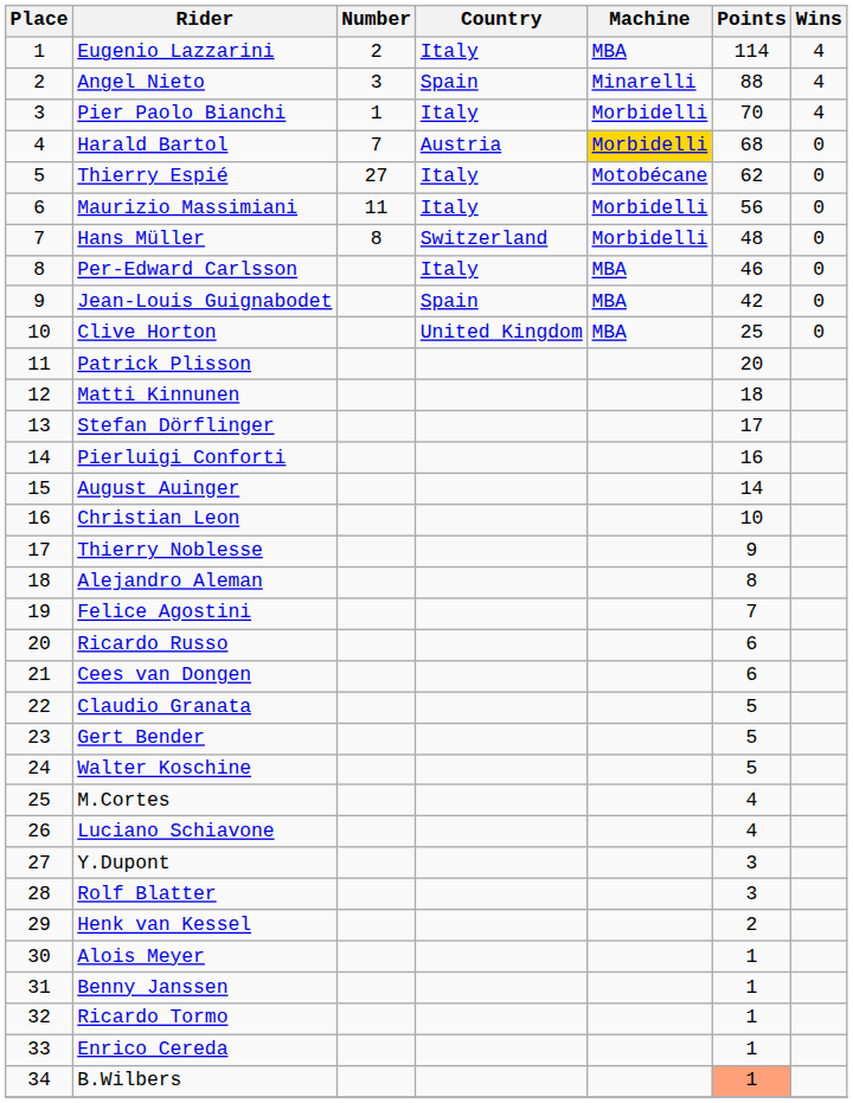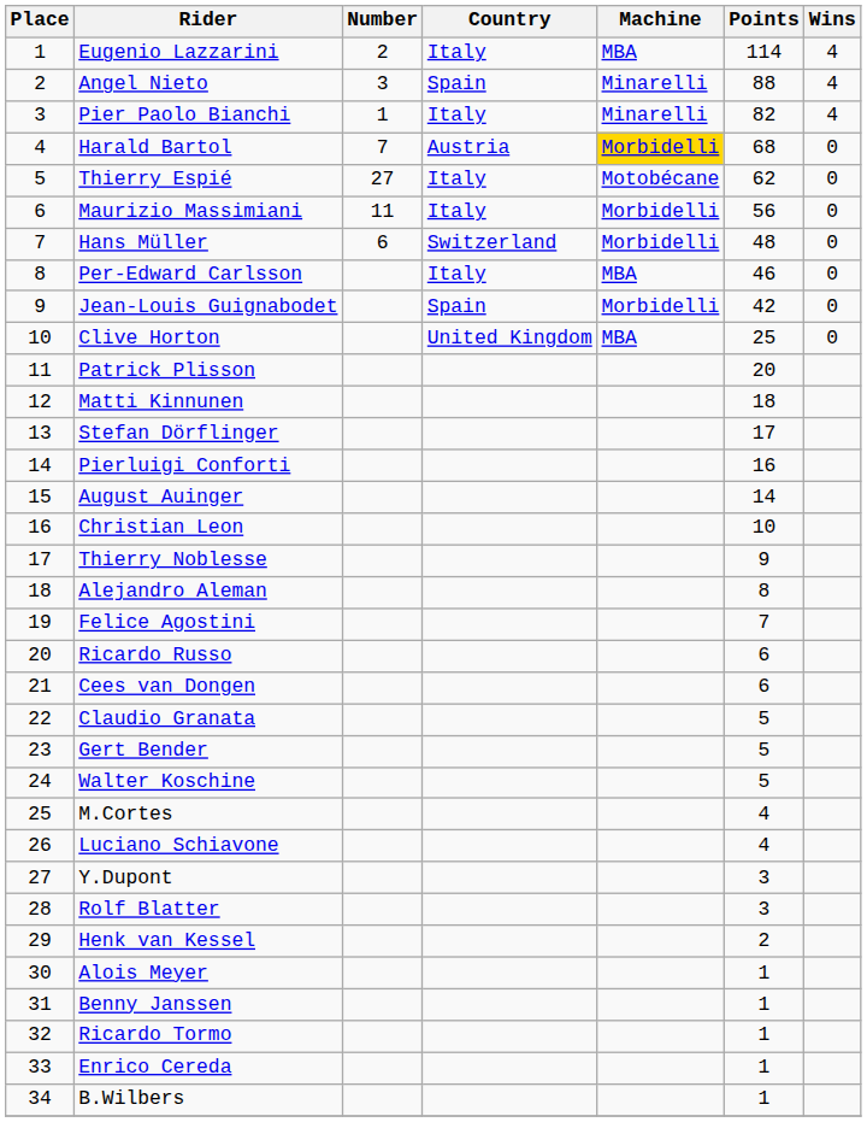 <table class="wikitable" style="font-size: 95%;">
 <tr>
 <th>Place</th>
 <th>Rider</th>
 <th>Number</th>
 <th>Country</th>
 <th>Machine</th>
 <th>Points</th>
 <th>Wins</th>
 </tr>
 <tr>
 <td align="center">1</td>
 <td> <a href='#'>Eugenio Lazzarini</a></td>
 <td align="center">2</td>
 <td><a href='#'>Italy</a></td>
 <td><a href='#'>MBA</a></td>
 <td align="center">114</td>
 <td align="center">4</td>
 </tr>
 <tr>
 <td align="center">2</td>
 <td> <a href='#'>Angel Nieto</a></td>
 <td align="center">3</td>
 <td><a href='#'>Spain</a></td>
 <td><a href='#'>Minarelli</a></td>
 <td align="center">88</td>
 <td align="center">4</td>
 </tr>
 <tr>
 <td align="center">3</td>
 <td> <a href='#'>Pier Paolo Bianchi</a></td>
 <td align="center">1</td>
 <td><a href='#'>Italy</a></td>
-<td><a href='#'>Morbidelli</a></td>
-<td align="center">70</td>
+<td><a href='#'>Minarelli</a></td>
+<td align="center">82</td>
 <td align="center">4</td>
 </tr>
 <tr>
 <td align="center">4</td>
 <td> <a href='#'>Harald Bartol</a></td>
 <td align="center">7</td>
 <td><a href='#'>Austria</a></td>
 <td style="background: gold;"><a href='#'>Morbidelli</a></td>
 <td align="center">68</td>
 <td align="center">0</td>
 </tr>
 <tr>
 <td align="center">5</td>
 <td> <a href='#'>Thierry Espié</a></td>
 <td align="center">27</td>
 <td><a href='#'>Italy</a></td>
 <td><a href='#'>Motobécane</a></td>
 <td align="center">62</td>
 <td align="center">0</td>
 </tr>
 <tr>
 <td align="center">6</td>
 <td> <a href='#'>Maurizio Massimiani</a></td>
 <td align="center">11</td>
 <td><a href='#'>Italy</a></td>
 <td><a href='#'>Morbidelli</a></td>
 <td align="center">56</td>
 <td align="center">0</td>
 </tr>
 <tr>
 <td align="center">7</td>
 <td> <a href='#'>Hans Müller</a></td>
-<td align="center">8</td>
+<td align="center">6</td>
 <td><a href='#'>Switzerland</a></td>
 <td><a href='#'>Morbidelli</a></td>
 <td align="center">48</td>
 <td align="center">0</td>
 </tr>
 <tr>
 <td align="center">8</td>
 <td> <a href='#'>Per-Edward Carlsson</a></td>
 <td></td>
 <td><a href='#'>Italy</a></td>
 <td><a href='#'>MBA</a></td>
 <td align="center">46</td>
 <td align="center">0</td>
 </tr>
 <tr>
 <td align="center">9</td>
 <td> <a href='#'>Jean-Louis Guignabodet</a></td>
 <td></td>
 <td><a href='#'>Spain</a></td>
-<td><a href='#'>MBA</a></td>
+<td><a href='#'>Morbidelli</a></td>
 <td align="center">42</td>
 <td align="center">0</td>
 </tr>
 <tr>
 <td align="center">10</td>
 <td> <a href='#'>Clive Horton</a></td>
 <td></td>
 <td><a href='#'>United Kingdom</a></td>
 <td><a href='#'>MBA</a></td>
 <td align="center">25</td>
 <td align="center">0</td>
 </tr>
 <tr>
 <td align="center">11</td>
 <td><a href='#'>Patrick Plisson</a></td>
 <td align="center"></td>
 <td></td>
 <td></td>
 <td align="center">20</td>
 <td align="center"></td>
 </tr>
 <tr>
 <td align="center">12</td>
 <td><a href='#'>Matti Kinnunen</a></td>
 <td align="center"></td>
 <td></td>
 <td></td>
 <td align="center">18</td>
 <td align="center"></td>
 </tr>
 <tr>
 <td align="center">13</td>
 <td><a href='#'>Stefan Dörflinger</a></td>
 <td align="center"></td>
 <td></td>
 <td></td>
 <td align="center">17</td>
 <td align="center"></td>
 </tr>
 <tr>
 <td align="center">14</td>
 <td><a href='#'>Pierluigi Conforti</a></td>
 <td align="center"></td>
 <td></td>
 <td></td>
 <td align="center">16</td>
 <td align="center"></td>
 </tr>
 <tr>
 <td align="center">15</td>
 <td><a href='#'>August Auinger</a></td>
 <td align="center"></td>
 <td></td>
 <td></td>
 <td align="center">14</td>
 <td align="center"></td>
 </tr>
 <tr>
 <td align="center">16</td>
 <td><a href='#'>Christian Leon</a></td>
 <td align="center"></td>
 <td></td>
 <td></td>
 <td align="center">10</td>
 <td align="center"></td>
 </tr>
 <tr>
 <td align="center">17</td>
 <td><a href='#'>Thierry Noblesse</a></td>
 <td align="center"></td>
 <td></td>
 <td></td>
 <td align="center">9</td>
 <td align="center"></td>
 </tr>
 <tr>
 <td align="center">18</td>
 <td><a href='#'>Alejandro Aleman</a></td>
 <td align="center"></td>
 <td></td>
 <td></td>
 <td align="center">8</td>
 <td align="center"></td>
 </tr>
 <tr>
 <td align="center">19</td>
 <td><a href='#'>Felice Agostini</a></td>
 <td align="center"></td>
 <td></td>
 <td></td>
 <td align="center">7</td>
 <td align="center"></td>
 </tr>
 <tr>
 <td align="center">20</td>
 <td><a href='#'>Ricardo Russo</a></td>
 <td align="center"></td>
 <td></td>
 <td></td>
 <td align="center">6</td>
 <td align="center"></td>
 </tr>
 <tr>
 <td align="center">21</td>
 <td><a href='#'>Cees van Dongen</a></td>
 <td align="center"></td>
 <td></td>
 <td></td>
 <td align="center">6</td>
 <td align="center"></td>
 </tr>
 <tr>
 <td align="center">22</td>
 <td><a href='#'>Claudio Granata</a></td>
 <td align="center"></td>
 <td></td>
 <td></td>
 <td align="center">5</td>
 <td align="center"></td>
 </tr>
 <tr>
 <td align="center">23</td>
 <td><a href='#'>Gert Bender</a></td>
 <td align="center"></td>
 <td></td>
 <td></td>
 <td align="center">5</td>
 <td align="center"></td>
 </tr>
 <tr>
 <td align="center">24</td>
 <td><a href='#'>Walter Koschine</a></td>
 <td align="center"></td>
 <td></td>
 <td></td>
 <td align="center">5</td>
 <td align="center"></td>
 </tr>
 <tr>
 <td align="center">25</td>
 <td>M.Cortes</td>
 <td align="center"></td>
 <td></td>
 <td></td>
 <td align="center">4</td>
 <td align="center"></td>
 </tr>
 <tr>
 <td align="center">26</td>
 <td><a href='#'>Luciano Schiavone</a></td>
 <td align="center"></td>
 <td></td>
 <td></td>
 <td align="center">4</td>
 <td align="center"></td>
 </tr>
 <tr>
 <td align="center">27</td>
 <td>Y.Dupont</td>
 <td align="center"></td>
 <td></td>
 <td></td>
 <td align="center">3</td>
 <td align="center"></td>
 </tr>
 <tr>
 <td align="center">28</td>
 <td><a href='#'>Rolf Blatter</a></td>
 <td align="center"></td>
 <td></td>
 <td></td>
 <td align="center">3</td>
 <td align="center"></td>
 </tr>
 <tr>
 <td align="center">29</td>
 <td><a href='#'>Henk van Kessel</a></td>
 <td align="center"></td>
 <td></td>
 <td></td>
 <td align="center">2</td>
 <td align="center"></td>
 </tr>
 <tr>
 <td align="center">30</td>
 <td><a href='#'>Alois Meyer</a></td>
 <td align="center"></td>
 <td></td>
 <td></td>
 <td align="center">1</td>
 <td align="center"></td>
 </tr>
 <tr>
 <td align="center">31</td>
 <td><a href='#'>Benny Janssen</a></td>
 <td align="center"></td>
 <td></td>
 <td></td>
 <td align="center">1</td>
 <td align="center"></td>
 </tr>
 <tr>
 <td align="center">32</td>
 <td><a href='#'>Ricardo Tormo</a></td>
 <td align="center"></td>
 <td></td>
 <td></td>
 <td align="center">1</td>
 <td align="center"></td>
 </tr>
 <tr>
 <td align="center">33</td>
 <td><a href='#'>Enrico Cereda</a></td>
 <td align="center"></td>
 <td></td>
 <td></td>
 <td align="center">1</td>
 <td align="center"></td>
 </tr>
 <tr>
 <td align="center">34</td>
 <td>B.Wilbers</td>
 <td align="center"></td>
 <td></td>
 <td></td>
-<td align="center" style="background: lightsalmon;">1</td>
+<td align="center">1</td>
 <td align="center"></td>
 </tr>
 <tr>
 </tr>
 </table>
